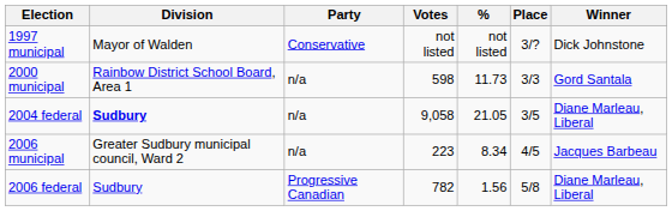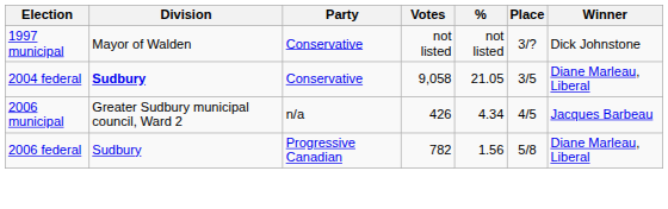 <table class="wikitable" width="800">
 <tr>
 <th align="left">Election</th>
 <th align="left">Division</th>
 <th align="left">Party</th>
 <th align="right">Votes</th>
 <th align="right">%</th>
 <th align="center">Place</th>
 <th align="center">Winner</th>
 </tr>
 <tr>
 <td align="left"><a href='#'>1997 municipal</a></td>
 <td align="left">Mayor of Walden</td>
 <td align="left"><a href='#'>Conservative</a></td>
 <td align="right">not listed</td>
 <td align="right">not listed</td>
 <td align="center">3/?</td>
 <td align="left">Dick Johnstone</td>
 </tr>
 <tr>
-<td align="left"><a href='#'>2000 municipal</a></td>
-<td align="left"><a href='#'>Rainbow District School Board</a>, Area 1</td>
-<td align="left">n/a</td>
-<td align="right">598</td>
-<td align="right">11.73</td>
-<td align="center">3/3</td>
-<td align="left"><a href='#'>Gord Santala</a></td>
-</tr>
-<tr>
 <td align="left"><a href='#'>2004 federal</a></td>
 <td align="left"><strong><a href='#'>Sudbury</a></strong></td>
-<td align="left">n/a</td>
+<td align="left"><a href='#'>Conservative</a></td>
 <td align="right">9,058</td>
 <td align="right">21.05</td>
 <td align="center">3/5</td>
 <td align="left"><a href='#'>Diane Marleau</a>, <a href='#'>Liberal</a></td>
 </tr>
 <tr>
 <td align="left"><a href='#'>2006 municipal</a></td>
 <td align="left">Greater Sudbury municipal council, Ward 2</td>
 <td align="left">n/a</td>
-<td align="right">223</td>
-<td align="right">8.34</td>
+<td align="right">426</td>
+<td align="right">4.34</td>
 <td align="center">4/5</td>
 <td align="left"><a href='#'>Jacques Barbeau</a></td>
 </tr>
 <tr>
 <td align="left"><a href='#'>2006 federal</a></td>
 <td align="left"><a href='#'>Sudbury</a></td>
 <td align="left"><a href='#'>Progressive Canadian</a></td>
 <td align="right">782</td>
 <td align="right">1.56</td>
 <td align="center">5/8</td>
 <td align="left"><a href='#'>Diane Marleau</a>, <a href='#'>Liberal</a></td>
 </tr>
 </table>
